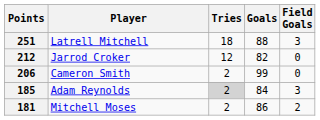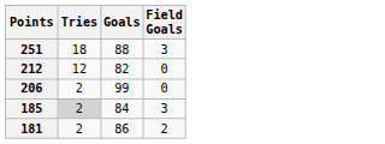 <table class="wikitable" style="text-align:left;">
 <tr>
 <th width=50>Points</th>
-<th width=200>Player</th>
 <th width=30>Tries</th>
 <th width=30>Goals</th>
 <th width=30>Field Goals</th>
 </tr>
 <tr>
 <th>251</th>
-<td> <a href='#'>Latrell Mitchell</a></td>
 <td align=center>18</td>
 <td align=center>88</td>
 <td align=center>3</td>
 </tr>
 <tr>
 <th>212</th>
-<td> <a href='#'>Jarrod Croker</a></td>
 <td align=center>12</td>
 <td align=center>82</td>
 <td align=center>0</td>
 </tr>
 <tr>
 <th>206</th>
-<td> <a href='#'>Cameron Smith</a></td>
 <td align=center>2</td>
 <td align=center>99</td>
 <td align=center>0</td>
 </tr>
 <tr>
 <th>185</th>
-<td> <a href='#'>Adam Reynolds</a></td>
 <td align=center style="background: lightgrey;">2</td>
 <td align=center>84</td>
 <td align=center>3</td>
 </tr>
 <tr>
 <th>181</th>
-<td> <a href='#'>Mitchell Moses</a></td>
 <td align=center>2</td>
 <td align=center>86</td>
 <td align=center>2</td>
 </tr>
 </table>
